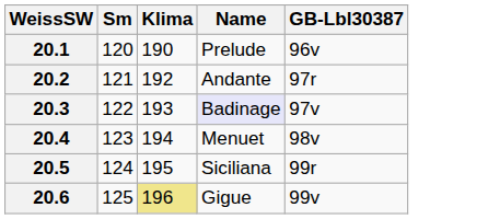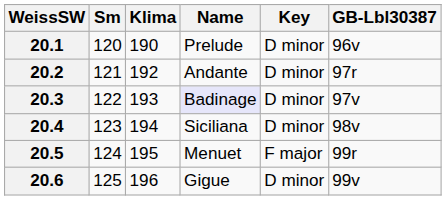 <table border="1" class="wikitable sortable">
 <tr>
 <th data-sort-type="number">WeissSW</th>
 <th>Sm</th>
 <th>Klima</th>
 <th class="unsortable">Name</th>
+<th class="unsortable">Key</th>
 <th>GB-Lbl30387</th>
 </tr>
 <tr>
 <th data-sort-value="1">20.1</th>
 <td>120</td>
 <td>190</td>
 <td>Prelude</td>
+<td>D minor</td>
 <td>96v</td>
 </tr>
 <tr>
 <th data-sort-value="2">20.2</th>
 <td>121</td>
 <td>192</td>
 <td>Andante</td>
+<td>D minor</td>
 <td>97r</td>
 </tr>
 <tr>
 <th data-sort-value="3">20.3</th>
 <td>122</td>
 <td>193</td>
 <td style="background: lavender;">Badinage</td>
+<td>D minor</td>
 <td>97v</td>
 </tr>
 <tr>
 <th data-sort-value="4">20.4</th>
 <td>123</td>
 <td>194</td>
-<td>Menuet</td>
+<td>Siciliana</td>
+<td>D minor</td>
 <td>98v</td>
 </tr>
 <tr>
 <th data-sort-value="5">20.5</th>
 <td>124</td>
 <td>195</td>
-<td>Siciliana</td>
+<td>Menuet</td>
+<td>F major</td>
 <td>99r</td>
 </tr>
 <tr>
 <th data-sort-value="6">20.6</th>
 <td>125</td>
-<td style="background: khaki;">196</td>
+<td>196</td>
 <td>Gigue</td>
+<td>D minor</td>
 <td>99v</td>
 </tr>
 </table>
